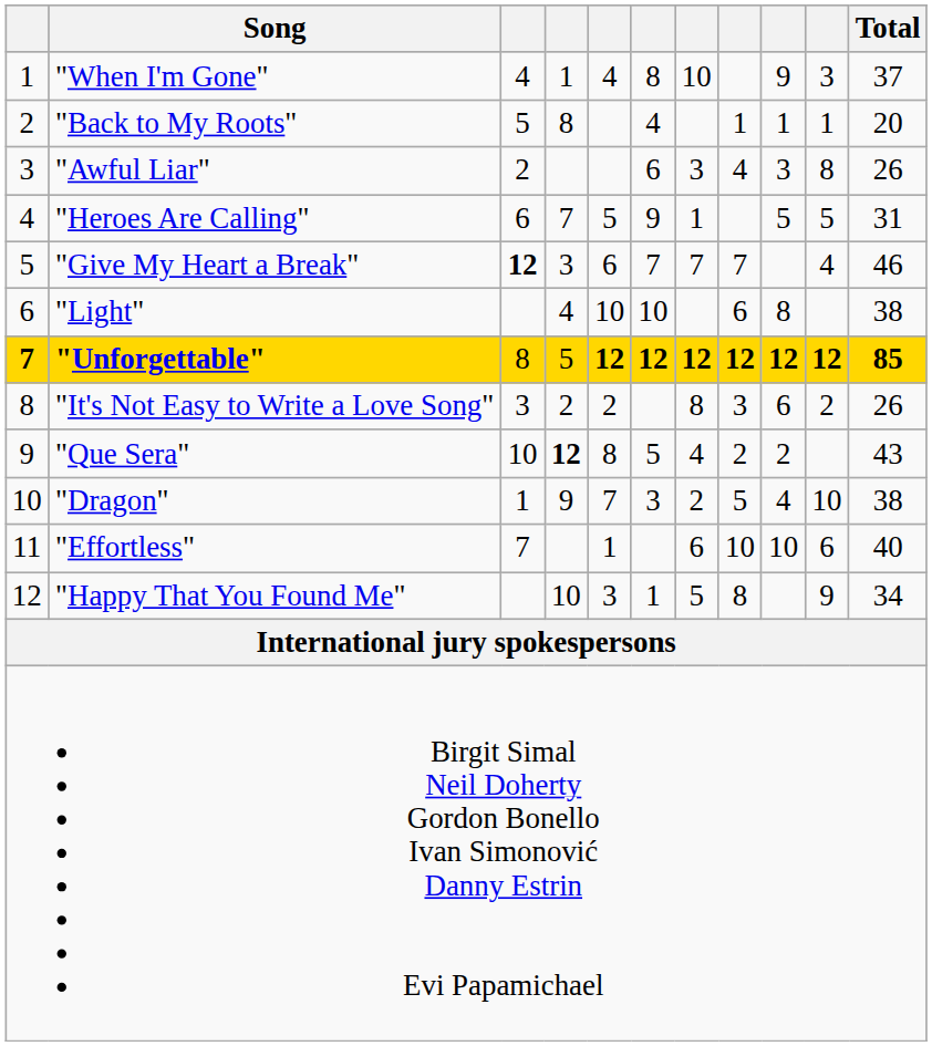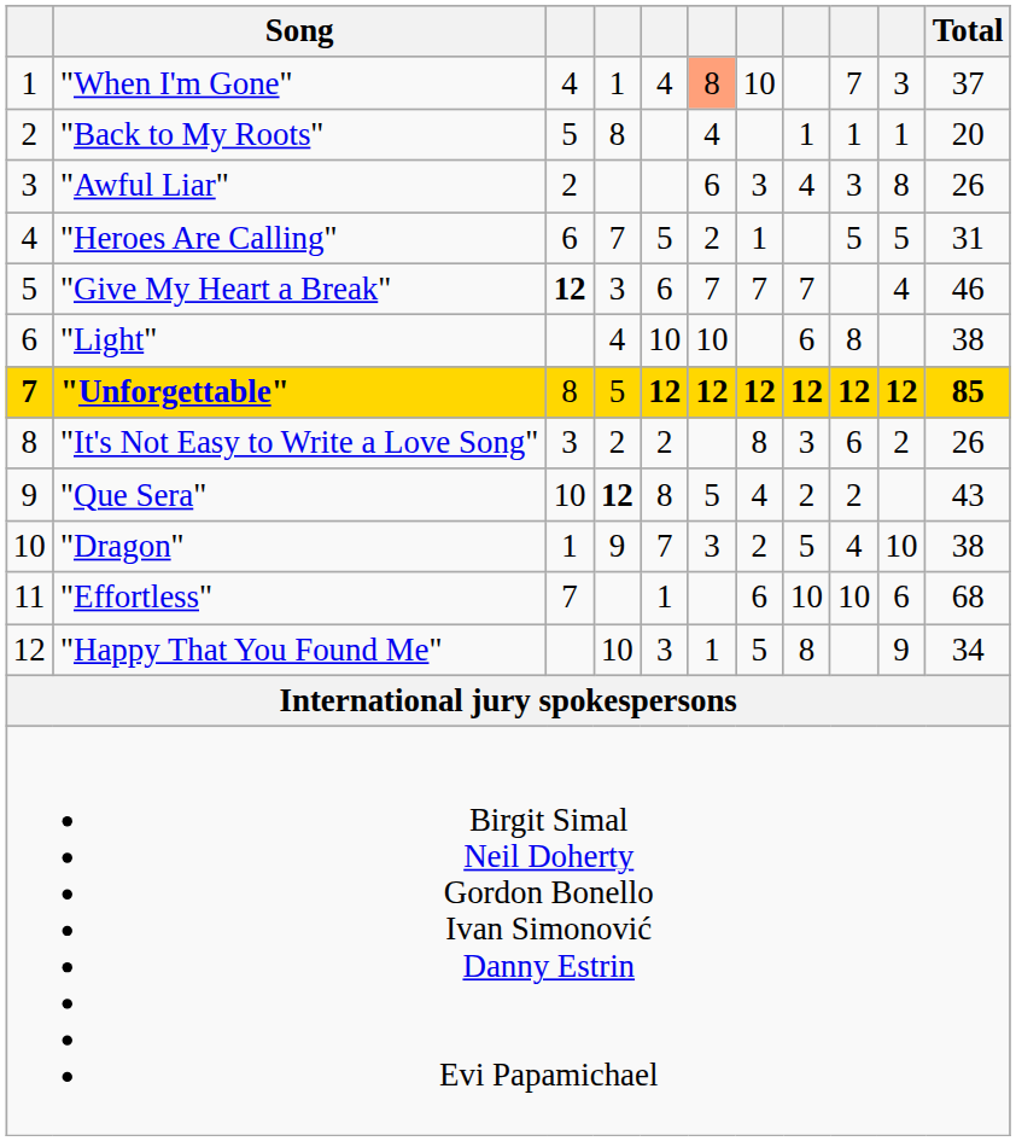 <table class="wikitable" style="margin: 1em auto 1em auto; text-align:center;">
 <tr>
 <th></th>
 <th>Song</th>
 <th></th>
 <th></th>
 <th></th>
 <th></th>
 <th></th>
 <th></th>
 <th></th>
 <th></th>
 <th>Total</th>
 </tr>
 <tr>
 <td>1</td>
 <td align="left">"<a href='#'>When I'm Gone</a>"</td>
 <td>4</td>
 <td>1</td>
 <td>4</td>
-<td>8</td>
+<td style="background: lightsalmon;">8</td>
 <td>10</td>
 <td></td>
-<td>9</td>
+<td>7</td>
 <td>3</td>
 <td>37</td>
 </tr>
 <tr>
 <td>2</td>
 <td align="left">"<a href='#'>Back to My Roots</a>"</td>
 <td>5</td>
 <td>8</td>
 <td></td>
 <td>4</td>
 <td></td>
 <td>1</td>
 <td>1</td>
 <td>1</td>
 <td>20</td>
 </tr>
 <tr>
 <td>3</td>
 <td align="left">"<a href='#'>Awful Liar</a>"</td>
 <td>2</td>
 <td></td>
 <td></td>
 <td>6</td>
 <td>3</td>
 <td>4</td>
 <td>3</td>
 <td>8</td>
 <td>26</td>
 </tr>
 <tr>
 <td>4</td>
 <td align="left">"<a href='#'>Heroes Are Calling</a>"</td>
 <td>6</td>
 <td>7</td>
 <td>5</td>
-<td>9</td>
+<td>2</td>
 <td>1</td>
 <td></td>
 <td>5</td>
 <td>5</td>
 <td>31</td>
 </tr>
 <tr>
 <td>5</td>
 <td align="left">"<a href='#'>Give My Heart a Break</a>"</td>
 <td><strong>12</strong></td>
 <td>3</td>
 <td>6</td>
 <td>7</td>
 <td>7</td>
 <td>7</td>
 <td></td>
 <td>4</td>
 <td>46</td>
 </tr>
 <tr>
 <td>6</td>
 <td align="left">"<a href='#'>Light</a>"</td>
 <td></td>
 <td>4</td>
 <td>10</td>
 <td>10</td>
 <td></td>
 <td>6</td>
 <td>8</td>
 <td></td>
 <td>38</td>
 </tr>
 <tr style="background:gold;">
 <td><strong>7</strong></td>
 <td align="left"><strong>"<a href='#'>Unforgettable</a>"</strong></td>
 <td>8</td>
 <td>5</td>
 <td><strong>12</strong></td>
 <td><strong>12</strong></td>
 <td><strong>12</strong></td>
 <td><strong>12</strong></td>
 <td><strong>12</strong></td>
 <td><strong>12</strong></td>
 <td><strong>85</strong></td>
 </tr>
 <tr>
 <td>8</td>
 <td align="left">"<a href='#'>It's Not Easy to Write a Love Song</a>"</td>
 <td>3</td>
 <td>2</td>
 <td>2</td>
 <td></td>
 <td>8</td>
 <td>3</td>
 <td>6</td>
 <td>2</td>
 <td>26</td>
 </tr>
 <tr>
 <td>9</td>
 <td align="left">"<a href='#'>Que Sera</a>"</td>
 <td>10</td>
 <td><strong>12</strong></td>
 <td>8</td>
 <td>5</td>
 <td>4</td>
 <td>2</td>
 <td>2</td>
 <td></td>
 <td>43</td>
 </tr>
 <tr>
 <td>10</td>
 <td align="left">"<a href='#'>Dragon</a>"</td>
 <td>1</td>
 <td>9</td>
 <td>7</td>
 <td>3</td>
 <td>2</td>
 <td>5</td>
 <td>4</td>
 <td>10</td>
 <td>38</td>
 </tr>
 <tr>
 <td>11</td>
 <td align="left">"<a href='#'>Effortless</a>"</td>
 <td>7</td>
 <td></td>
 <td>1</td>
 <td></td>
 <td>6</td>
 <td>10</td>
 <td>10</td>
 <td>6</td>
-<td>40</td>
+<td>68</td>
 </tr>
 <tr>
 <td>12</td>
 <td align="left">"<a href='#'>Happy That You Found Me</a>"</td>
 <td></td>
 <td>10</td>
 <td>3</td>
 <td>1</td>
 <td>5</td>
 <td>8</td>
 <td></td>
 <td>9</td>
 <td>34</td>
 </tr>
 <tr class="sortbottom">
 <th colspan="11">International jury spokespersons</th>
 </tr>
 <tr class="sortbottom">
 <td colspan="11"><br><ul><li>Birgit Simal</li><li><a href='#'>Neil Doherty</a></li><li>Gordon Bonello</li><li>Ivan Simonović</li><li><a href='#'>Danny Estrin</a></li><li></li><li></li><li>Evi Papamichael</li></ul></td>
 </tr>
 </table>
